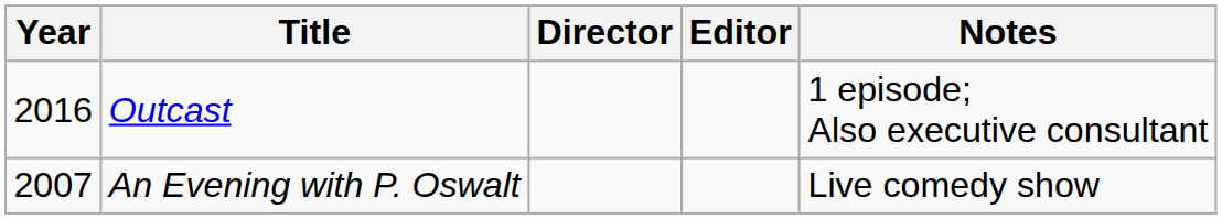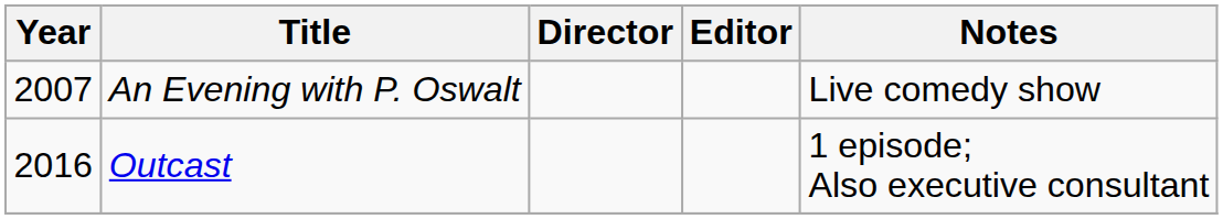 <table class="wikitable">
 <tr>
 <th>Year</th>
 <th>Title</th>
 <th>Director</th>
 <th>Editor</th>
 <th>Notes</th>
 </tr>
 <tr>
+<td>2007</td>
+<td><em>An Evening with P. Oswalt</em></td>
+<td></td>
+<td></td>
+<td>Live comedy show</td>
+</tr>
+<tr>
 <td>2016</td>
 <td><em><a href='#'>Outcast</a></em></td>
 <td></td>
 <td></td>
 <td>1 episode;<br>Also executive consultant</td>
 </tr>
 <tr>
-<td>2007</td>
-<td><em>An Evening with P. Oswalt</em></td>
-<td></td>
-<td></td>
-<td>Live comedy show</td>
-</tr>
-<tr>
 </tr>
 </table>
